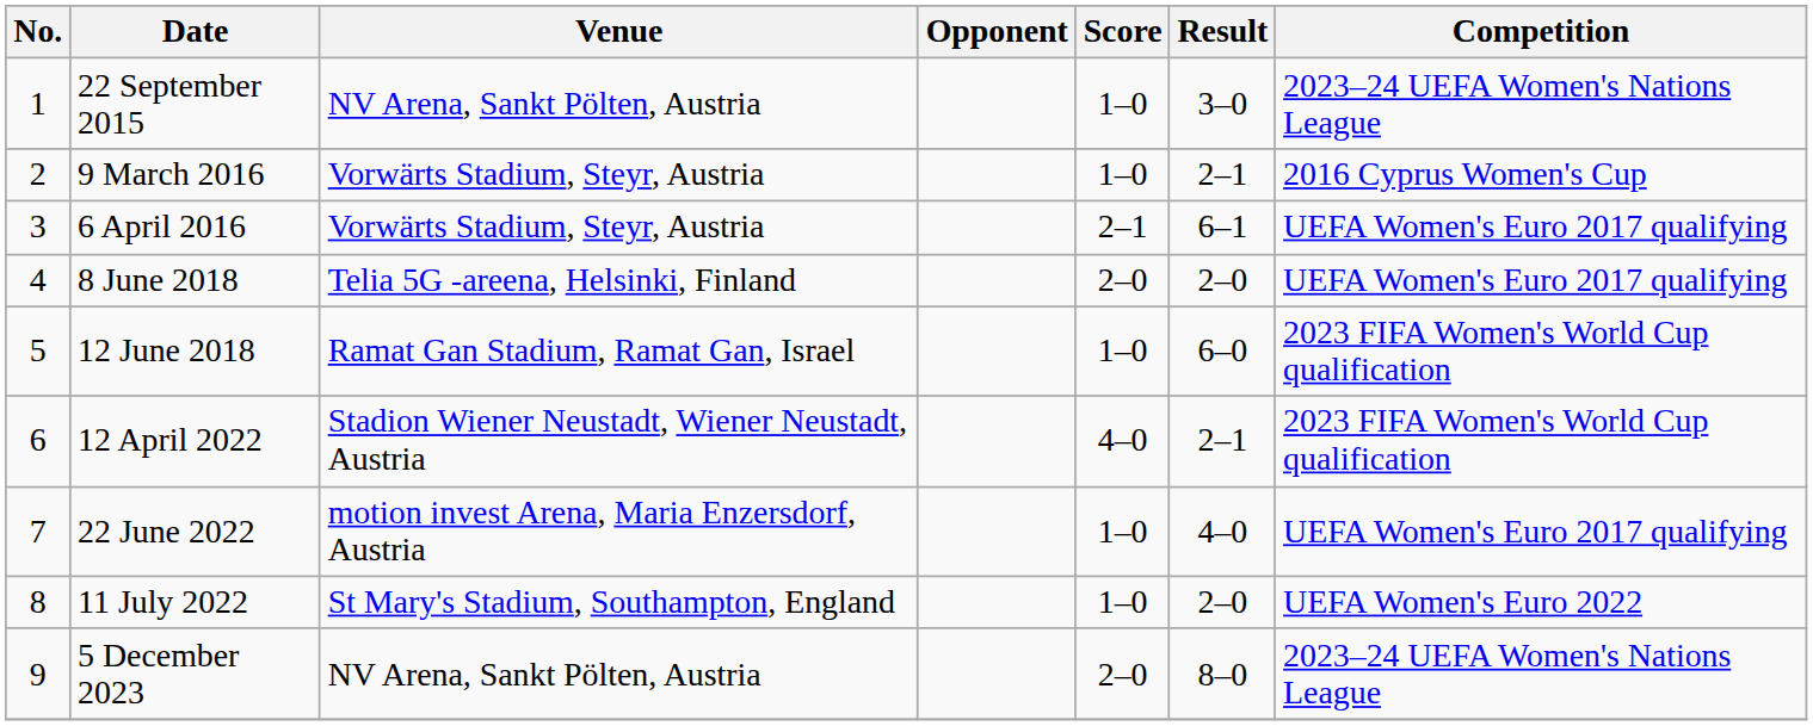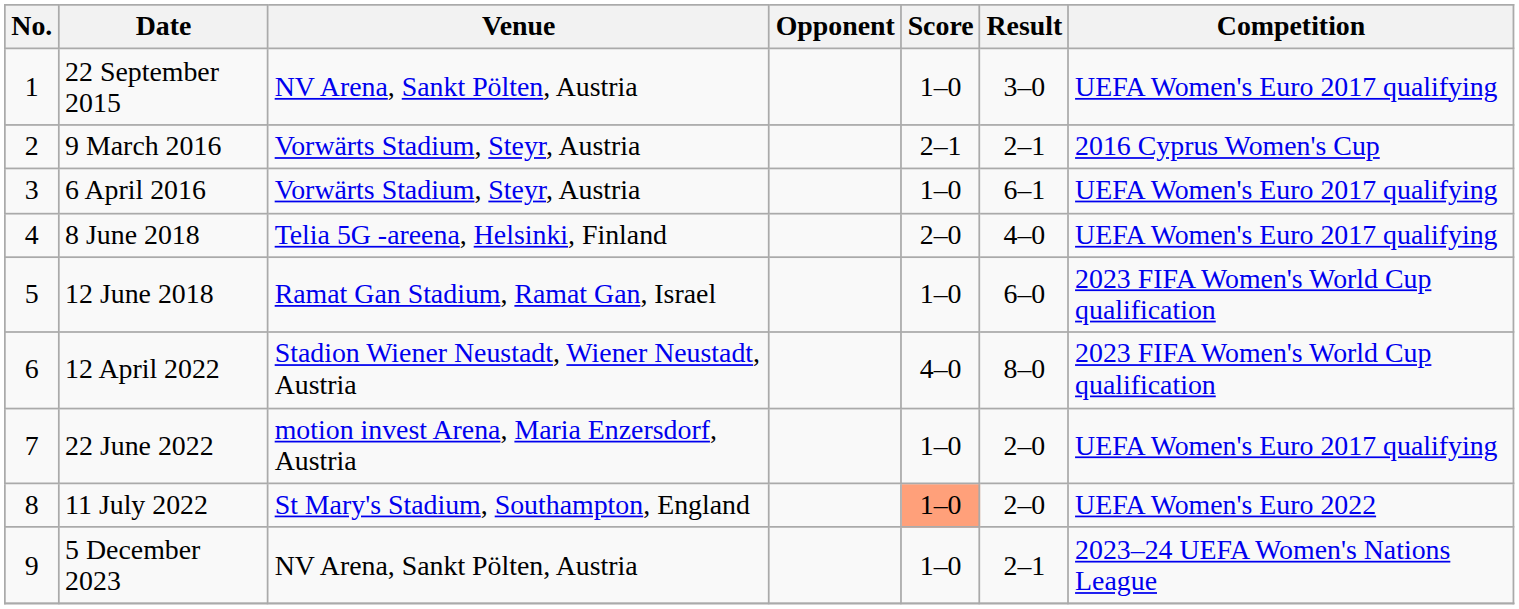 <table class="wikitable sortable">
 <tr>
 <th scope="col">No.</th>
 <th scope="col">Date</th>
 <th scope="col">Venue</th>
 <th scope="col">Opponent</th>
 <th scope="col">Score</th>
 <th scope="col">Result</th>
 <th scope="col">Competition</th>
 </tr>
 <tr>
 <td style="text-align:center">1</td>
 <td>22 September 2015</td>
 <td><a href='#'>NV Arena</a>, <a href='#'>Sankt Pölten</a>, Austria</td>
 <td></td>
 <td align=center>1–0</td>
 <td align=center>3–0</td>
-<td><a href='#'>2023–24 UEFA Women's Nations League</a></td>
+<td><a href='#'>UEFA Women's Euro 2017 qualifying</a></td>
 </tr>
 <tr>
 <td style="text-align:center">2</td>
 <td>9 March 2016</td>
 <td><a href='#'>Vorwärts Stadium</a>, <a href='#'>Steyr</a>, Austria</td>
 <td></td>
-<td align=center>1–0</td>
+<td align=center>2–1</td>
 <td align=center>2–1</td>
 <td><a href='#'>2016 Cyprus Women's Cup</a></td>
 </tr>
 <tr>
 <td style="text-align:center">3</td>
 <td>6 April 2016</td>
 <td><a href='#'>Vorwärts Stadium</a>, <a href='#'>Steyr</a>, Austria</td>
 <td></td>
-<td align=center>2–1</td>
+<td align=center>1–0</td>
 <td align=center>6–1</td>
 <td><a href='#'>UEFA Women's Euro 2017 qualifying</a></td>
 </tr>
 <tr>
 <td style="text-align:center">4</td>
 <td>8 June 2018</td>
 <td><a href='#'>Telia 5G -areena</a>, <a href='#'>Helsinki</a>, Finland</td>
 <td></td>
 <td align=center>2–0</td>
-<td align=center>2–0</td>
+<td style="text-align:center">4–0</td>
 <td><a href='#'>UEFA Women's Euro 2017 qualifying</a></td>
 </tr>
 <tr>
 <td style="text-align:center">5</td>
 <td>12 June 2018</td>
 <td><a href='#'>Ramat Gan Stadium</a>, <a href='#'>Ramat Gan</a>, Israel</td>
 <td></td>
 <td align=center>1–0</td>
 <td align=center>6–0</td>
 <td><a href='#'>2023 FIFA Women's World Cup qualification</a></td>
 </tr>
 <tr>
 <td style="text-align:center">6</td>
 <td>12 April 2022</td>
 <td><a href='#'>Stadion Wiener Neustadt</a>, <a href='#'>Wiener Neustadt</a>, Austria</td>
 <td></td>
 <td style="text-align:center">4–0</td>
-<td align=center>2–1</td>
+<td style="text-align:center">8–0</td>
 <td><a href='#'>2023 FIFA Women's World Cup qualification</a></td>
 </tr>
 <tr>
 <td style="text-align:center">7</td>
 <td>22 June 2022</td>
 <td><a href='#'>motion invest Arena</a>, <a href='#'>Maria Enzersdorf</a>, Austria</td>
 <td></td>
 <td style="text-align:center">1–0</td>
-<td style="text-align:center">4–0</td>
+<td align=center>2–0</td>
 <td><a href='#'>UEFA Women's Euro 2017 qualifying</a></td>
 </tr>
 <tr>
 <td style="text-align:center">8</td>
 <td>11 July 2022</td>
 <td><a href='#'>St Mary's Stadium</a>, <a href='#'>Southampton</a>, England</td>
 <td></td>
-<td style="text-align:center">1–0</td>
+<td style="background: lightsalmon; text-align:center">1–0</td>
 <td style="text-align:center">2–0</td>
 <td><a href='#'>UEFA Women's Euro 2022</a></td>
 </tr>
 <tr>
 <td style="text-align:center">9</td>
 <td>5 December 2023</td>
 <td>NV Arena, Sankt Pölten, Austria</td>
 <td></td>
-<td align="center">2–0</td>
-<td style="text-align:center">8–0</td>
+<td style="text-align:center">1–0</td>
+<td align=center>2–1</td>
 <td><a href='#'>2023–24 UEFA Women's Nations League</a></td>
 </tr>
 <tr>
 </tr>
 </table>
